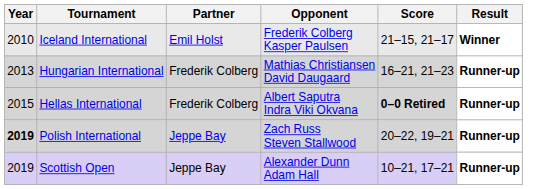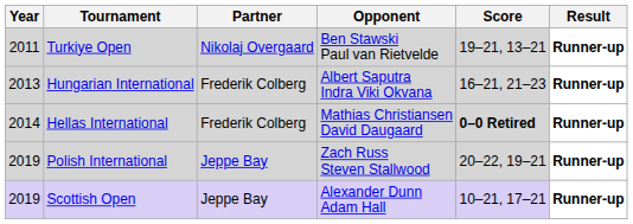 <table class="sortable wikitable" style="font-size: 90%;">
 <tr>
 <th>Year</th>
 <th>Tournament</th>
 <th>Partner</th>
 <th>Opponent</th>
 <th>Score</th>
 <th>Result</th>
 </tr>
-<tr style="background:#E9E9E9">
-<td align="center">2010</td>
-<td align="left"><a href='#'>Iceland International</a></td>
-<td align="left"> <a href='#'>Emil Holst</a></td>
-<td align="left"> <a href='#'>Frederik Colberg</a><br> <a href='#'>Kasper Paulsen</a></td>
-<td align="left">21–15, 21–17</td>
-<td style="text-align:left; background:white"> <strong>Winner</strong></td>
+<tr style="background:#D5D5D5">
+<td align="center">2011</td>
+<td align="left"><a href='#'>Turkiye Open</a></td>
+<td align="left"> <a href='#'>Nikolaj Overgaard</a></td>
+<td align="left"> <a href='#'>Ben Stawski</a> <br>  Paul van Rietvelde</td>
+<td align="left">19–21, 13–21</td>
+<td style="text-align:left; background:white"> <strong>Runner-up</strong></td>
 </tr>
 <tr style="background:#D5D5D5">
 <td align="center">2013</td>
 <td align="left"><a href='#'>Hungarian International</a></td>
 <td align="left"> Frederik Colberg</td>
-<td align="left"> <a href='#'>Mathias Christiansen</a><br> <a href='#'>David Daugaard</a></td>
+<td align="left"> <a href='#'>Albert Saputra</a><br> <a href='#'>Indra Viki Okvana</a></td>
 <td align="left">16–21, 21–23</td>
 <td style="text-align:left; background:white"> <strong>Runner-up</strong></td>
 </tr>
 <tr style="background:#D5D5D5">
-<td align="center">2015</td>
+<td align="center">2014</td>
 <td align="left"><a href='#'>Hellas International</a></td>
 <td align="left"> Frederik Colberg</td>
-<td align="left"> <a href='#'>Albert Saputra</a><br> <a href='#'>Indra Viki Okvana</a></td>
+<td align="left"> <a href='#'>Mathias Christiansen</a><br> <a href='#'>David Daugaard</a></td>
 <td align="left"><strong>0–0 Retired</strong></td>
 <td style="text-align:left; background:white"> <strong>Runner-up</strong></td>
 </tr>
 <tr style="background:#D5D5D5">
-<td align="center"><strong>2019</strong></td>
+<td align="center">2019</td>
 <td align="left"><a href='#'>Polish International</a></td>
 <td align="left"> <a href='#'>Jeppe Bay</a></td>
 <td align="left"> <a href='#'>Zach Russ</a><br> <a href='#'>Steven Stallwood</a></td>
 <td align="left">20–22, 19–21</td>
 <td style="text-align:left; background:white"> <strong>Runner-up</strong></td>
 </tr>
 <tr style="background:#D8CEF6">
 <td align="center">2019</td>
 <td align="left"><a href='#'>Scottish Open</a></td>
 <td align="left"> Jeppe Bay</td>
 <td align="left"> <a href='#'>Alexander Dunn</a><br> <a href='#'>Adam Hall</a></td>
 <td align="left">10–21, 17–21</td>
 <td style="text-align:left; background:white"> <strong>Runner-up</strong></td>
 </tr>
 </table>
